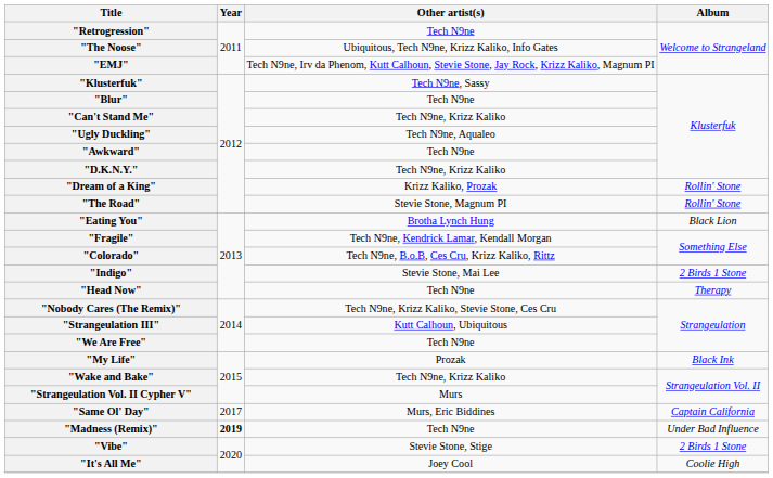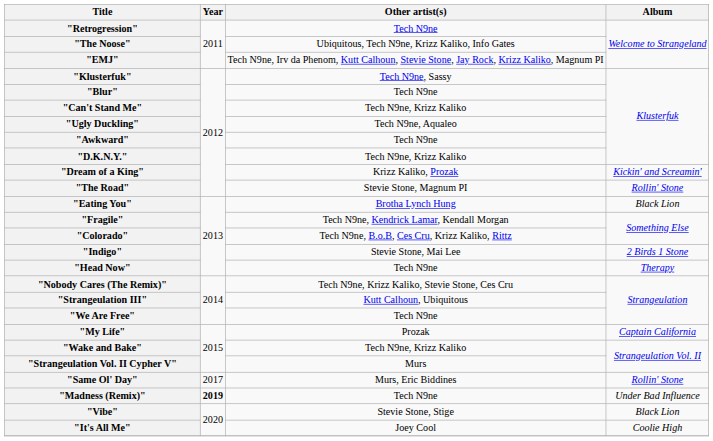 <table class="wikitable plainrowheaders" style="text-align:center;">
 <tr>
 <th scope="col" style="width:19em;">Title</th>
 <th scope="col">Year</th>
 <th scope="col">Other artist(s)</th>
 <th scope="col">Album</th>
 </tr>
 <tr>
 <th scope="row">"Retrogression"</th>
 <td rowspan="3">2011</td>
 <td><a href='#'>Tech N9ne</a></td>
 <td rowspan="3"><em><a href='#'>Welcome to Strangeland</a></em></td>
 </tr>
 <tr>
 <th scope="row">"The Noose"</th>
 <td>Ubiquitous, Tech N9ne, Krizz Kaliko, Info Gates</td>
 </tr>
 <tr>
 <th scope="row">"EMJ"</th>
 <td>Tech N9ne, Irv da Phenom, <a href='#'>Kutt Calhoun</a>, <a href='#'>Stevie Stone</a>, <a href='#'>Jay Rock</a>, <a href='#'>Krizz Kaliko</a>, Magnum PI</td>
 </tr>
 <tr>
 <th scope="row">"Klusterfuk"</th>
 <td rowspan="8">2012</td>
 <td><a href='#'>Tech N9ne</a>, Sassy</td>
 <td rowspan="6"><em><a href='#'>Klusterfuk</a></em></td>
 </tr>
 <tr>
 <th scope="row">"Blur"</th>
 <td>Tech N9ne</td>
 </tr>
 <tr>
 <th scope="row">"Can't Stand Me"</th>
 <td>Tech N9ne, Krizz Kaliko</td>
 </tr>
 <tr>
 <th scope="row">"Ugly Duckling"</th>
 <td>Tech N9ne, Aqualeo</td>
 </tr>
 <tr>
 <th scope="row">"Awkward"</th>
 <td>Tech N9ne</td>
 </tr>
 <tr>
 <th scope="row">"D.K.N.Y."</th>
 <td>Tech N9ne, Krizz Kaliko</td>
 </tr>
 <tr>
 <th scope="row">"Dream of a King"</th>
 <td>Krizz Kaliko, <a href='#'>Prozak</a></td>
-<td rowspan="1"><em><a href='#'>Rollin' Stone</a></em></td>
+<td rowspan="1"><em><a href='#'>Kickin' and Screamin'</a></em></td>
 </tr>
 <tr>
 <th scope="row">"The Road"</th>
 <td>Stevie Stone, Magnum PI</td>
 <td rowspan="1"><em><a href='#'>Rollin' Stone</a></em></td>
 </tr>
 <tr>
 <th scope="row">"Eating You"</th>
 <td rowspan="5">2013</td>
 <td><a href='#'>Brotha Lynch Hung</a></td>
 <td rowspan="1"><em>Black Lion</em></td>
 </tr>
 <tr>
 <th scope="row">"Fragile"</th>
 <td>Tech N9ne, <a href='#'>Kendrick Lamar</a>, Kendall Morgan</td>
 <td rowspan="2"><em><a href='#'>Something Else</a></em></td>
 </tr>
 <tr>
 <th scope="row">"Colorado"</th>
 <td>Tech N9ne, <a href='#'>B.o.B</a>, <a href='#'>Ces Cru</a>, Krizz Kaliko, <a href='#'>Rittz</a></td>
 </tr>
 <tr>
 <th scope="row">"Indigo"</th>
 <td>Stevie Stone, Mai Lee</td>
 <td rowspan="1"><em><a href='#'>2 Birds 1 Stone</a></em></td>
 </tr>
 <tr>
 <th scope="row">"Head Now"</th>
 <td>Tech N9ne</td>
 <td rowspan="1"><em><a href='#'>Therapy</a></em></td>
 </tr>
 <tr>
 <th scope="row">"Nobody Cares (The Remix)"</th>
 <td rowspan="3">2014</td>
 <td>Tech N9ne, Krizz Kaliko, Stevie Stone, Ces Cru</td>
 <td rowspan="3"><em><a href='#'>Strangeulation</a></em></td>
 </tr>
 <tr>
 <th scope="row">"Strangeulation III"</th>
 <td><a href='#'>Kutt Calhoun</a>, Ubiquitous</td>
 </tr>
 <tr>
 <th scope="row">"We Are Free"</th>
 <td>Tech N9ne</td>
 </tr>
 <tr>
 <th scope="row">"My Life"</th>
 <td rowspan="3">2015</td>
 <td>Prozak</td>
-<td rowspan="1"><em><a href='#'>Black Ink</a></em></td>
+<td rowspan="1"><em><a href='#'>Captain California</a></em></td>
 </tr>
 <tr>
 <th scope="row">"Wake and Bake"</th>
 <td>Tech N9ne, Krizz Kaliko</td>
 <td rowspan="2"><em><a href='#'>Strangeulation Vol. II</a></em></td>
 </tr>
 <tr>
 <th scope="row">"Strangeulation Vol. II Cypher V"</th>
 <td>Murs</td>
 </tr>
 <tr>
 <th scope="row">"Same Ol' Day"</th>
 <td rowspan="1">2017</td>
 <td>Murs, Eric Biddines</td>
-<td rowspan="1"><em><a href='#'>Captain California</a></em></td>
+<td rowspan="1"><em><a href='#'>Rollin' Stone</a></em></td>
 </tr>
 <tr>
 <th scope="row">"Madness (Remix)"</th>
 <td rowspan="1"><strong>2019</strong></td>
 <td>Tech N9ne</td>
 <td rowspan="1"><em>Under Bad Influence</em></td>
 </tr>
 <tr>
 <th scope="row">"Vibe"</th>
 <td rowspan="2">2020</td>
 <td>Stevie Stone, Stige</td>
-<td rowspan="1"><em><a href='#'>2 Birds 1 Stone</a></em></td>
+<td rowspan="1"><em>Black Lion</em></td>
 </tr>
 <tr>
 <th scope="row">"It's All Me"</th>
 <td>Joey Cool</td>
 <td rowspan="1"><em>Coolie High</em></td>
 </tr>
 <tr>
 </tr>
 </table>
